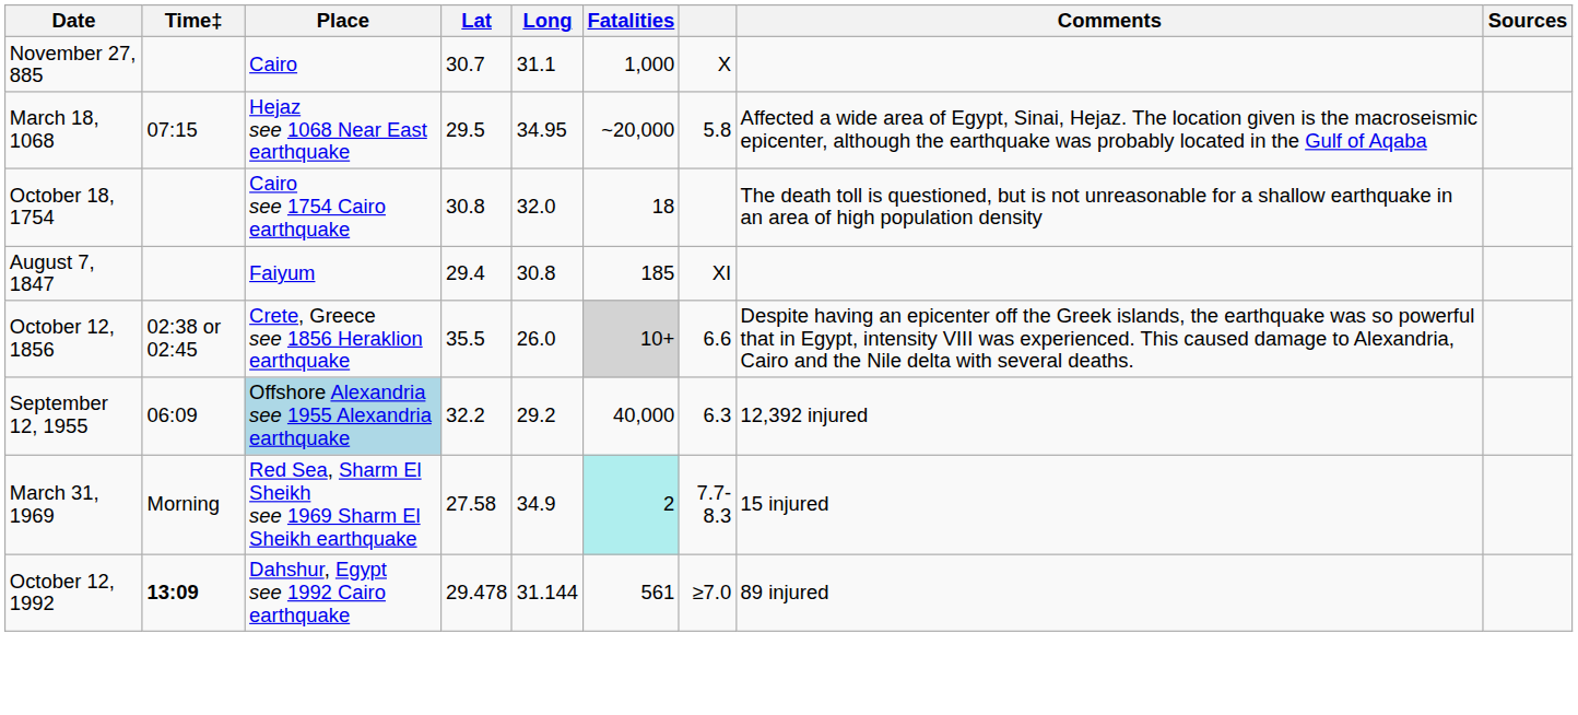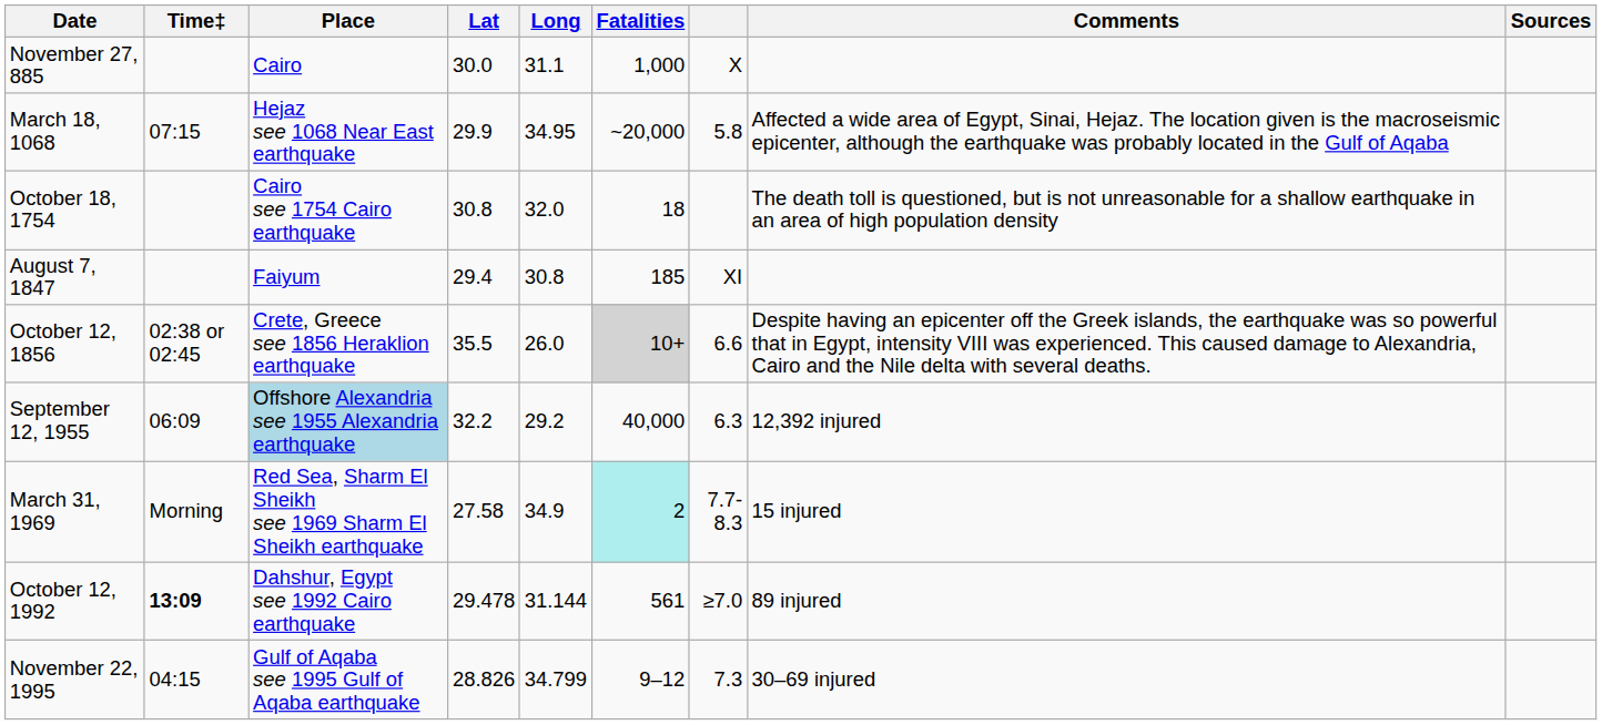 <table class="wikitable sortable">
 <tr>
 <th>Date</th>
 <th>Time‡</th>
 <th>Place</th>
 <th><a href='#'>Lat</a></th>
 <th><a href='#'>Long</a></th>
 <th><a href='#'>Fatalities</a></th>
 <th></th>
 <th>Comments</th>
 <th>Sources</th>
 </tr>
 <tr>
 <td>November 27, 885</td>
 <td></td>
 <td><a href='#'>Cairo</a></td>
-<td>30.7</td>
+<td>30.0</td>
 <td>31.1</td>
 <td align="right">1,000</td>
 <td align="right">X</td>
 <td></td>
 <td></td>
 </tr>
 <tr>
 <td>March 18, 1068</td>
 <td>07:15</td>
 <td><a href='#'>Hejaz</a><br><em>see</em> <a href='#'>1068 Near East earthquake</a></td>
-<td>29.5</td>
+<td>29.9</td>
 <td>34.95</td>
 <td align="right">~20,000</td>
 <td align="right">5.8 </td>
 <td>Affected a wide area of Egypt, Sinai, Hejaz. The location given is the macroseismic epicenter, although the earthquake was probably located in the <a href='#'>Gulf of Aqaba</a></td>
 <td></td>
 </tr>
 <tr>
 <td>October 18, 1754</td>
 <td></td>
 <td><a href='#'>Cairo</a><br><em>see</em> <a href='#'>1754 Cairo earthquake</a></td>
 <td>30.8</td>
 <td>32.0</td>
 <td align="right">18</td>
 <td align="right"></td>
 <td>The death toll is questioned, but is not unreasonable for a shallow earthquake in an area of high population density</td>
 <td></td>
 </tr>
 <tr>
 <td>August 7, 1847</td>
 <td></td>
 <td><a href='#'>Faiyum</a></td>
 <td>29.4</td>
 <td>30.8</td>
 <td align="right">185</td>
 <td align="right">XI</td>
 <td></td>
 <td></td>
 </tr>
 <tr>
 <td>October 12, 1856</td>
 <td>02:38 or 02:45</td>
 <td><a href='#'>Crete</a>, Greece<br><em>see</em> <a href='#'>1856 Heraklion earthquake</a></td>
 <td>35.5</td>
 <td>26.0</td>
 <td align="right" style="background: lightgrey;">10+</td>
 <td align="right">6.6 </td>
 <td>Despite having an epicenter off the Greek islands, the earthquake was so powerful that in Egypt, intensity VIII was experienced. This caused damage to Alexandria, Cairo and the Nile delta with several deaths.</td>
 <td></td>
 </tr>
 <tr>
 <td>September 12, 1955</td>
 <td>06:09</td>
 <td style="background: lightblue;">Offshore <a href='#'>Alexandria</a><br><em>see</em> <a href='#'>1955 Alexandria earthquake</a></td>
 <td>32.2</td>
 <td>29.2</td>
 <td align="right">40,000</td>
 <td align="right">6.3 </td>
 <td>12,392 injured</td>
 <td></td>
 </tr>
 <tr>
 <td>March 31, 1969</td>
 <td>Morning</td>
 <td><a href='#'>Red Sea</a>, <a href='#'>Sharm El Sheikh</a><br><em>see</em> <a href='#'>1969 Sharm El Sheikh earthquake</a></td>
 <td>27.58</td>
 <td>34.9</td>
 <td align="right" style="background: paleturquoise;">2</td>
 <td align="right">7.7-8.3 </td>
 <td>15 injured</td>
 <td></td>
 </tr>
 <tr>
 <td>October 12, 1992</td>
 <td><strong>13:09</strong></td>
 <td><a href='#'>Dahshur</a>, <a href='#'>Egypt</a><br><em>see</em> <a href='#'>1992 Cairo earthquake</a></td>
 <td>29.478</td>
 <td>31.144</td>
 <td align="right">561</td>
 <td align="right">≥7.0</td>
 <td>89 injured</td>
 <td></td>
 </tr>
+<tr>
+<td>November 22, 1995</td>
+<td>04:15</td>
+<td><a href='#'>Gulf of Aqaba</a><br><em>see</em> <a href='#'>1995 Gulf of Aqaba earthquake</a></td>
+<td>28.826</td>
+<td>34.799</td>
+<td align="right">9–12</td>
+<td align="right">7.3 </td>
+<td>30–69 injured</td>
+<td><br></td>
+</tr>
 </table>
